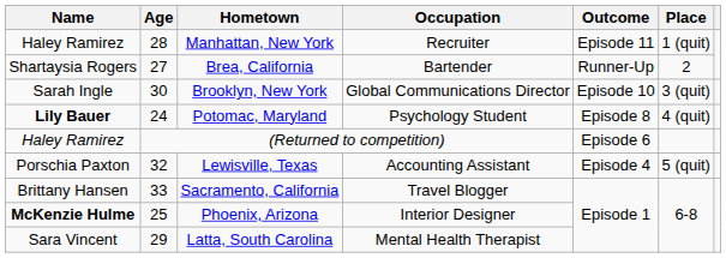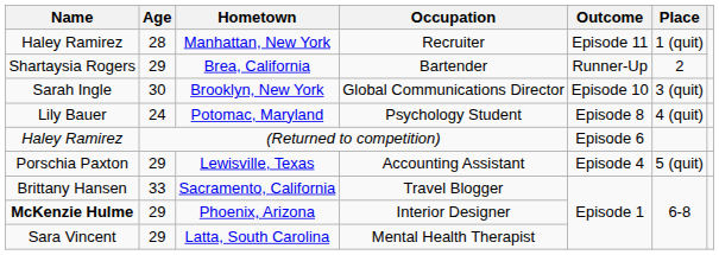 <table class="wikitable sortable" style="text-align:center; ">
 <tr>
 <th>Name</th>
 <th>Age</th>
 <th>Hometown</th>
 <th>Occupation</th>
 <th>Outcome</th>
 <th>Place</th>
 <th></th>
 </tr>
 <tr>
 <td>Haley Ramirez</td>
 <td>28</td>
 <td><a href='#'>Manhattan, New York</a></td>
 <td>Recruiter</td>
 <td>Episode 11</td>
 <td>1 (quit)</td>
 <td rowspan="2"></td>
 </tr>
 <tr>
 <td>Shartaysia Rogers</td>
-<td>27</td>
+<td>29</td>
 <td><a href='#'>Brea, California</a></td>
 <td>Bartender</td>
 <td>Runner-Up</td>
 <td>2</td>
 </tr>
 <tr>
 <td>Sarah Ingle</td>
 <td>30</td>
 <td><a href='#'>Brooklyn, New York</a></td>
 <td>Global Communications Director</td>
 <td>Episode 10</td>
 <td>3 (quit)</td>
 <td></td>
 </tr>
 <tr>
-<td><strong>Lily Bauer</strong></td>
+<td>Lily Bauer</td>
 <td>24</td>
 <td><a href='#'>Potomac, Maryland</a></td>
 <td>Psychology Student</td>
 <td>Episode 8</td>
 <td>4 (quit)</td>
 <td></td>
 </tr>
 <tr>
 <td><em>Haley Ramirez</em></td>
 <td colspan="3"><em>(Returned to competition)</em></td>
 <td>Episode 6</td>
 <td></td>
 <td></td>
 </tr>
 <tr>
 <td>Porschia Paxton</td>
-<td>32</td>
+<td>29</td>
 <td><a href='#'>Lewisville, Texas</a></td>
 <td>Accounting Assistant</td>
 <td>Episode 4</td>
 <td>5 (quit)</td>
 <td></td>
 </tr>
 <tr>
 <td>Brittany Hansen</td>
 <td>33</td>
 <td><a href='#'>Sacramento, California</a></td>
 <td>Travel Blogger</td>
 <td rowspan="3">Episode 1</td>
 <td rowspan="3">6-8</td>
 <td rowspan="3"></td>
 </tr>
 <tr>
 <td><strong>McKenzie Hulme</strong></td>
-<td>25</td>
+<td>29</td>
 <td><a href='#'>Phoenix, Arizona</a></td>
 <td>Interior Designer</td>
 </tr>
 <tr>
 <td>Sara Vincent</td>
 <td>29</td>
 <td><a href='#'>Latta, South Carolina</a></td>
 <td>Mental Health Therapist</td>
 </tr>
 </table>
